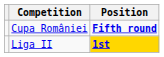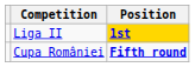 <table class="wikitable">
 <tr>
 <th></th>
 <th>Competition</th>
 <th>Position</th>
 </tr>
 <tr>
 <td></td>
+<td><a href='#'>Liga II</a></td>
+<td style="background:gold;"><strong><a href='#'>1st</a></strong></td>
+</tr>
+<tr>
+<td></td>
 <td><a href='#'>Cupa României</a></td>
 <td><strong><a href='#'>Fifth round</a></strong></td>
 </tr>
-<tr>
-<td></td>
-<td><a href='#'>Liga II</a></td>
-<td style="background:gold;"><strong><a href='#'>1st</a></strong></td>
-</tr>
 </table>
